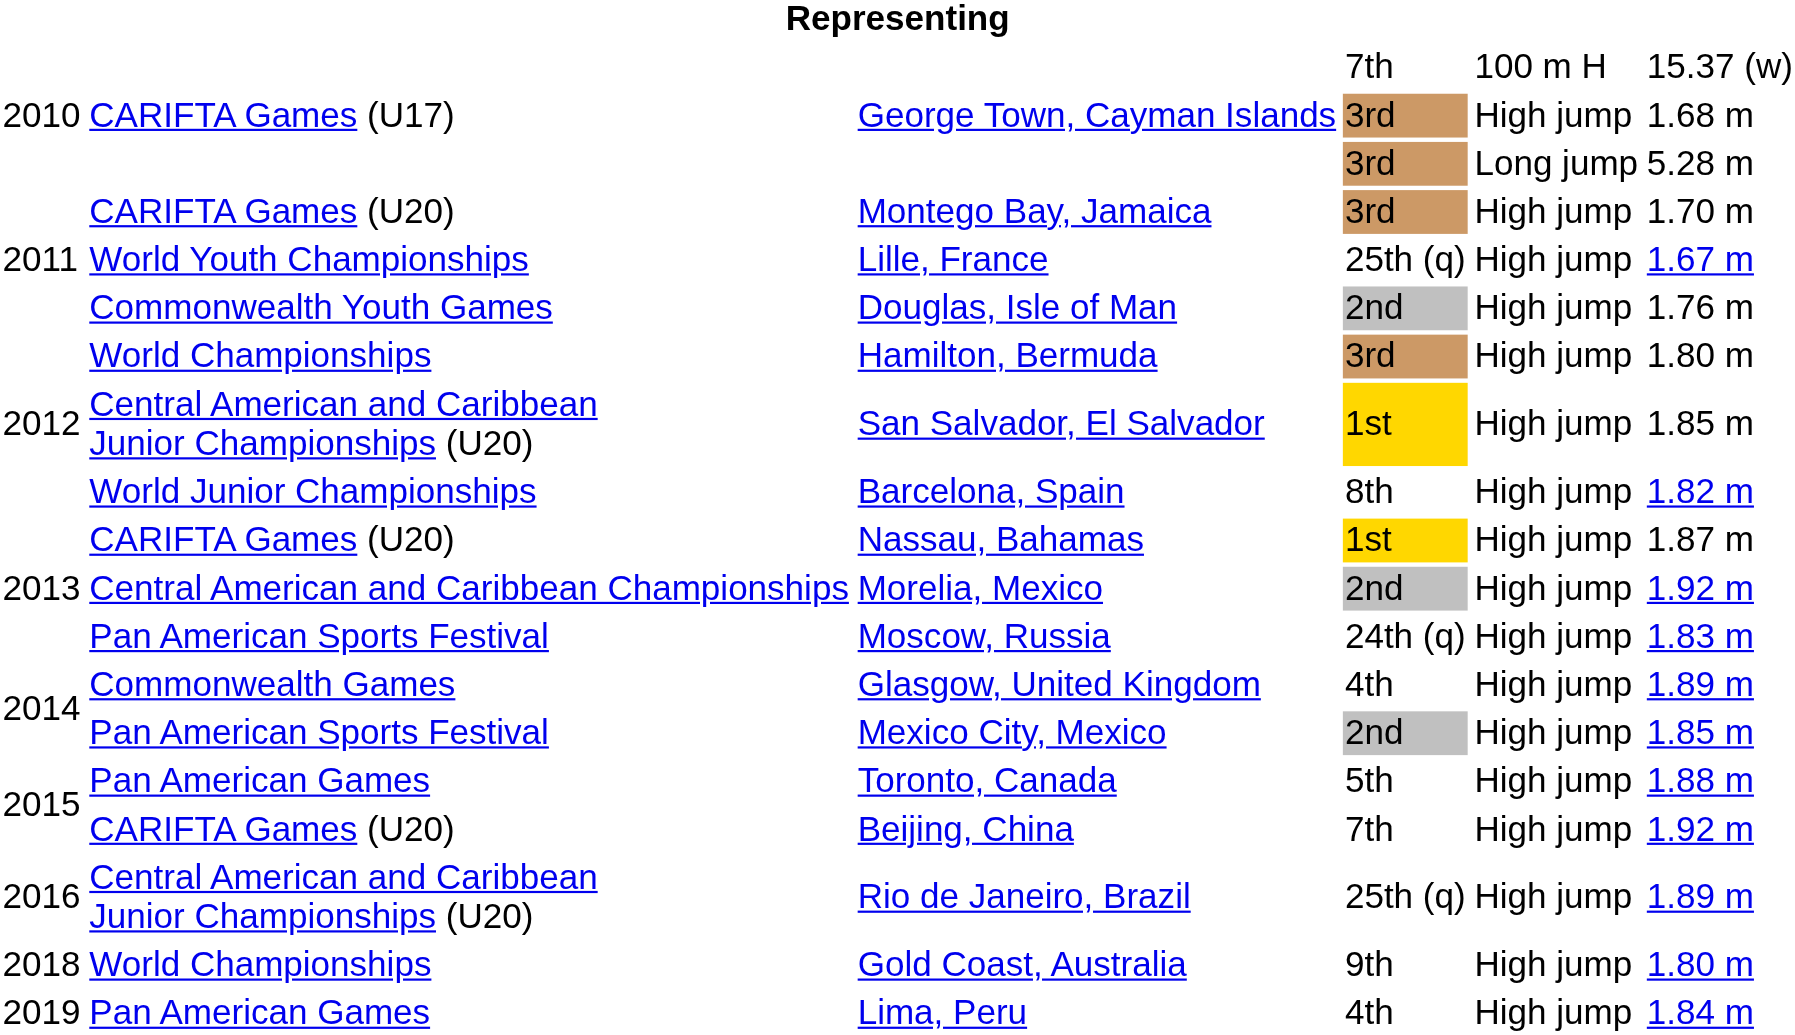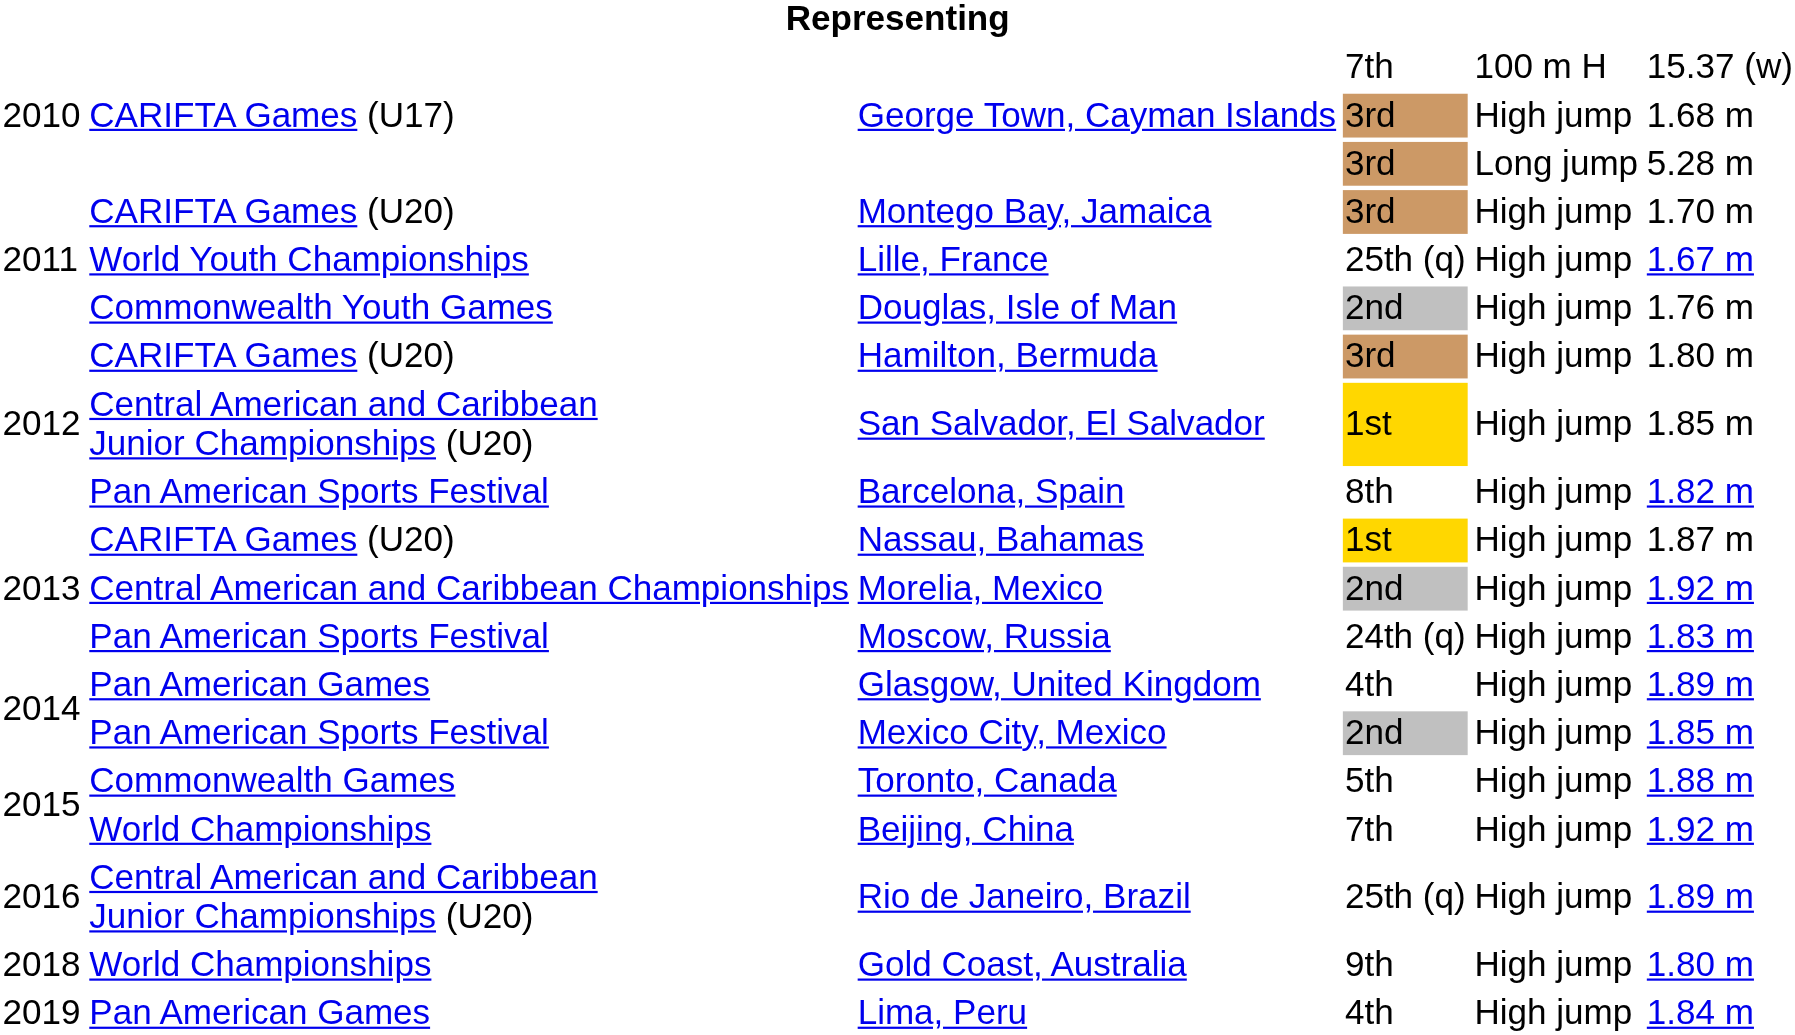 <table>
 <tr>
 <th colspan="6">Representing </th>
 </tr>
 <tr>
 <td rowspan=3>2010</td>
 <td rowspan=3><a href='#'>CARIFTA Games</a> (U17)</td>
 <td rowspan=3><a href='#'>George Town, Cayman Islands</a></td>
 <td>7th</td>
 <td>100 m H</td>
 <td>15.37 (w)</td>
 </tr>
 <tr>
 <td bgcolor=cc9966>3rd</td>
 <td>High jump</td>
 <td>1.68 m</td>
 </tr>
 <tr>
 <td bgcolor=cc9966>3rd</td>
 <td>Long jump</td>
 <td>5.28 m</td>
 </tr>
 <tr>
 <td rowspan=3>2011</td>
 <td><a href='#'>CARIFTA Games</a> (U20)</td>
 <td><a href='#'>Montego Bay, Jamaica</a></td>
 <td bgcolor=cc9966>3rd</td>
 <td>High jump</td>
 <td>1.70 m</td>
 </tr>
 <tr>
 <td><a href='#'>World Youth Championships</a></td>
 <td><a href='#'>Lille, France</a></td>
 <td>25th (q)</td>
 <td>High jump</td>
 <td><a href='#'>1.67 m</a></td>
 </tr>
 <tr>
 <td><a href='#'>Commonwealth Youth Games</a></td>
 <td><a href='#'>Douglas, Isle of Man</a></td>
 <td bgcolor=silver>2nd</td>
 <td>High jump</td>
 <td>1.76 m</td>
 </tr>
 <tr>
 <td rowspan=3>2012</td>
-<td><a href='#'>World Championships</a></td>
+<td><a href='#'>CARIFTA Games</a> (U20)</td>
 <td><a href='#'>Hamilton, Bermuda</a></td>
 <td bgcolor=cc9966>3rd</td>
 <td>High jump</td>
 <td>1.80 m</td>
 </tr>
 <tr>
 <td><a href='#'>Central American and Caribbean<br>Junior Championships</a> (U20)</td>
 <td><a href='#'>San Salvador, El Salvador</a></td>
 <td bgcolor=gold>1st</td>
 <td>High jump</td>
 <td>1.85 m</td>
 </tr>
 <tr>
-<td><a href='#'>World Junior Championships</a></td>
+<td><a href='#'>Pan American Sports Festival</a></td>
 <td><a href='#'>Barcelona, Spain</a></td>
 <td>8th</td>
 <td>High jump</td>
 <td><a href='#'>1.82 m</a></td>
 </tr>
 <tr>
 <td rowspan=3>2013</td>
 <td><a href='#'>CARIFTA Games</a> (U20)</td>
 <td><a href='#'>Nassau, Bahamas</a></td>
 <td bgcolor=gold>1st</td>
 <td>High jump</td>
 <td>1.87 m</td>
 </tr>
 <tr>
 <td><a href='#'>Central American and Caribbean Championships</a></td>
 <td><a href='#'>Morelia, Mexico</a></td>
 <td bgcolor=silver>2nd</td>
 <td>High jump</td>
 <td><a href='#'>1.92 m</a></td>
 </tr>
 <tr>
 <td><a href='#'>Pan American Sports Festival</a></td>
 <td><a href='#'>Moscow, Russia</a></td>
 <td>24th (q)</td>
 <td>High jump</td>
 <td><a href='#'>1.83 m</a></td>
 </tr>
 <tr>
 <td rowspan=2>2014</td>
-<td><a href='#'>Commonwealth Games</a></td>
+<td><a href='#'>Pan American Games</a></td>
 <td><a href='#'>Glasgow, United Kingdom</a></td>
 <td>4th</td>
 <td>High jump</td>
 <td><a href='#'>1.89 m</a></td>
 </tr>
 <tr>
 <td><a href='#'>Pan American Sports Festival</a></td>
 <td><a href='#'>Mexico City, Mexico</a></td>
 <td bgcolor=silver>2nd</td>
 <td>High jump</td>
 <td><a href='#'>1.85 m</a></td>
 </tr>
 <tr>
 <td rowspan=2>2015</td>
-<td><a href='#'>Pan American Games</a></td>
+<td><a href='#'>Commonwealth Games</a></td>
 <td><a href='#'>Toronto, Canada</a></td>
 <td>5th</td>
 <td>High jump</td>
 <td><a href='#'>1.88 m</a></td>
 </tr>
 <tr>
-<td><a href='#'>CARIFTA Games</a> (U20)</td>
+<td><a href='#'>World Championships</a></td>
 <td><a href='#'>Beijing, China</a></td>
 <td>7th</td>
 <td>High jump</td>
 <td><a href='#'>1.92 m</a></td>
 </tr>
 <tr>
 <td>2016</td>
 <td><a href='#'>Central American and Caribbean<br>Junior Championships</a> (U20)</td>
 <td><a href='#'>Rio de Janeiro, Brazil</a></td>
 <td>25th (q)</td>
 <td>High jump</td>
 <td><a href='#'>1.89 m</a></td>
 </tr>
 <tr>
 <td>2018</td>
 <td><a href='#'>World Championships</a></td>
 <td><a href='#'>Gold Coast, Australia</a></td>
 <td>9th</td>
 <td>High jump</td>
 <td><a href='#'>1.80 m</a></td>
 </tr>
 <tr>
 <td>2019</td>
 <td><a href='#'>Pan American Games</a></td>
 <td><a href='#'>Lima, Peru</a></td>
 <td>4th</td>
 <td>High jump</td>
 <td><a href='#'>1.84 m</a></td>
 </tr>
 </table>
